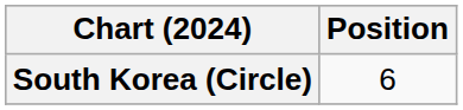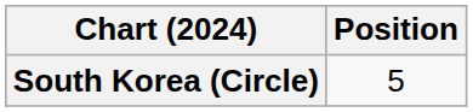 <table class="wikitable plainrowheaders" style="text-align:center">
 <tr>
 <th scope="col">Chart (2024)</th>
 <th scope="col">Position</th>
 </tr>
 <tr>
 <th scope="row">South Korea (Circle)</th>
-<td>6</td>
+<td>5</td>
 </tr>
 </table>
